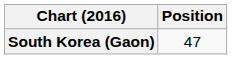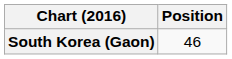 <table class="wikitable plainrowheaders" style="text-align:center;">
 <tr>
 <th>Chart (2016)</th>
 <th>Position</th>
 </tr>
 <tr>
 <th scope="row">South Korea (Gaon)</th>
-<td>47</td>
+<td>46</td>
 </tr>
 </table>
